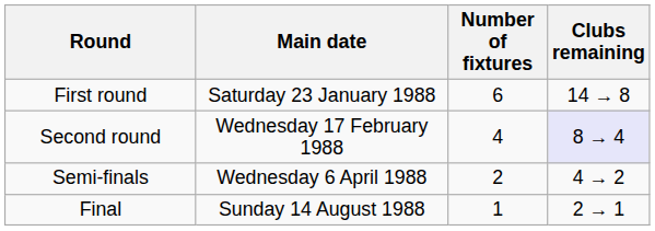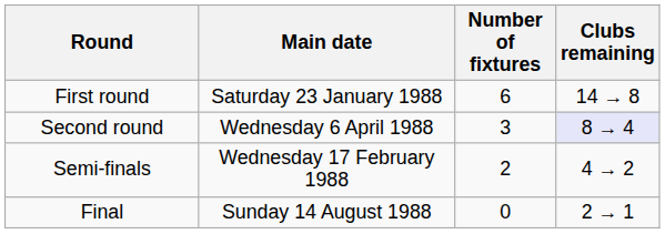 <table class="wikitable plainrowheaders" style="text-align:center">
 <tr>
 <th scope="col" style="width:150px">Round</th>
 <th scope="col" style="width:200px">Main date</th>
 <th scope="col" style="width:75px">Number of fixtures</th>
 <th scope="col" style="width:75px">Clubs remaining</th>
 </tr>
 <tr>
 <td>First round</td>
 <td>Saturday 23 January 1988</td>
 <td>6</td>
 <td>14 → 8</td>
 </tr>
 <tr>
 <td>Second round</td>
-<td>Wednesday 17 February 1988</td>
-<td>4</td>
+<td>Wednesday 6 April 1988</td>
+<td>3</td>
 <td style="background: lavender;">8 → 4</td>
 </tr>
 <tr>
 <td>Semi-finals</td>
-<td>Wednesday 6 April 1988</td>
+<td>Wednesday 17 February 1988</td>
 <td>2</td>
 <td>4 → 2</td>
 </tr>
 <tr>
 <td>Final</td>
 <td>Sunday 14 August 1988</td>
-<td>1</td>
+<td>0</td>
 <td>2 → 1</td>
 </tr>
 </table>
